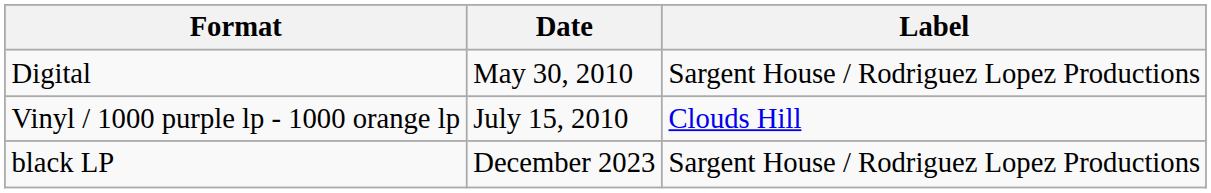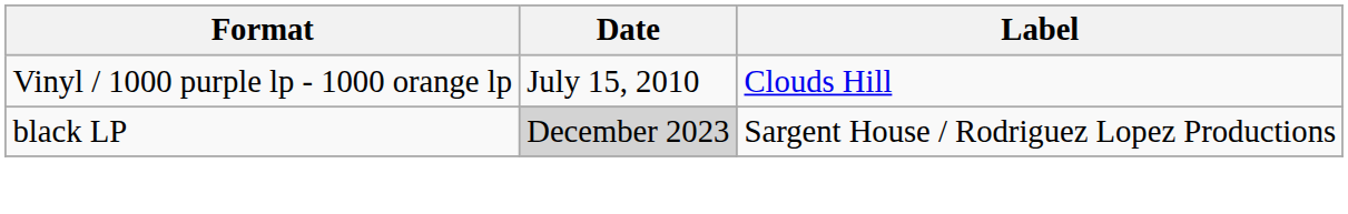 <table class="wikitable">
 <tr>
 <th>Format</th>
 <th>Date</th>
 <th>Label</th>
-</tr>
-<tr>
-<td>Digital</td>
-<td>May 30, 2010</td>
-<td>Sargent House / Rodriguez Lopez Productions</td>
 </tr>
 <tr>
 <td>Vinyl / 1000 purple lp - 1000 orange lp</td>
 <td>July 15, 2010</td>
 <td><a href='#'>Clouds Hill</a></td>
 </tr>
 <tr>
 <td>black LP</td>
-<td>December 2023</td>
+<td style="background: lightgrey;">December 2023</td>
 <td>Sargent House / Rodriguez Lopez Productions</td>
 </tr>
 </table>
